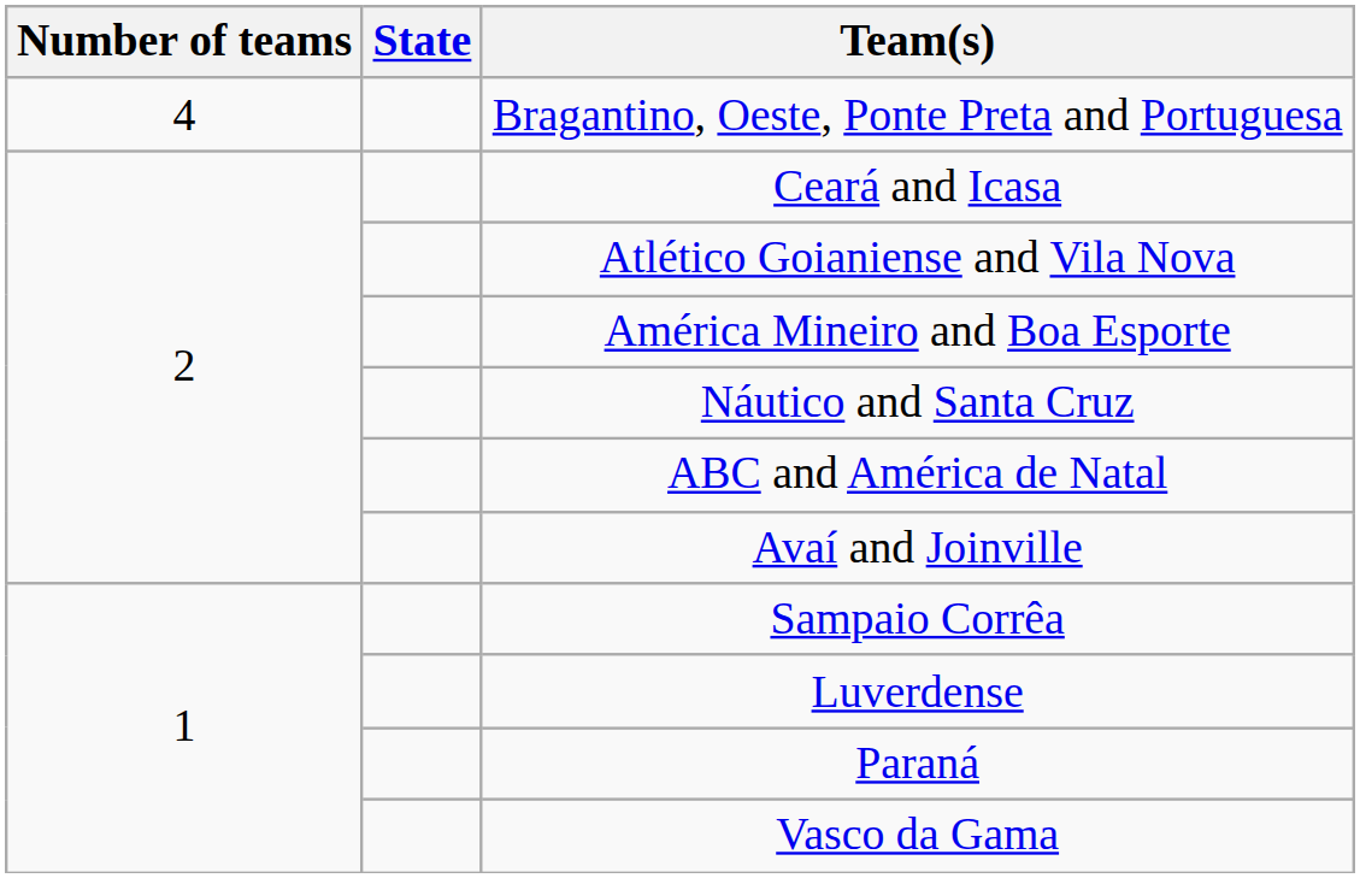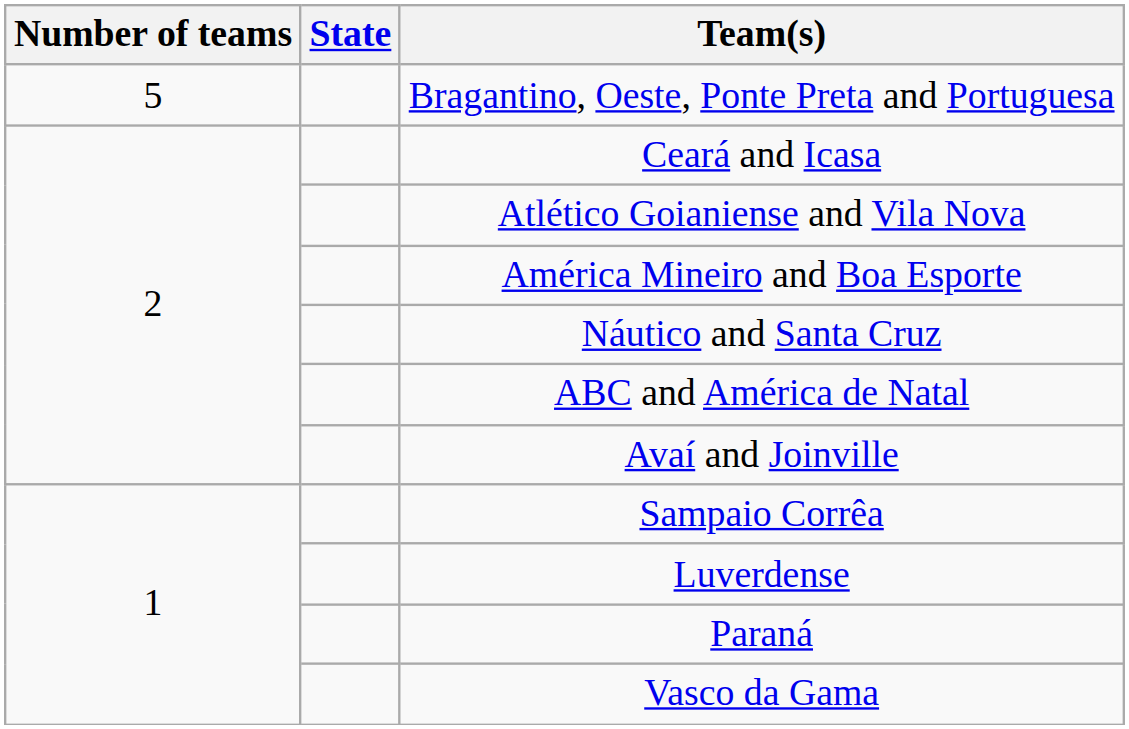 <table class="wikitable" style="text-align:center">
 <tr>
 <th>Number of teams</th>
 <th><a href='#'>State</a></th>
 <th>Team(s)</th>
 </tr>
 <tr>
-<td rowspan="1">4</td>
+<td rowspan="1">5</td>
 <td align="left"></td>
 <td><a href='#'>Bragantino</a>, <a href='#'>Oeste</a>, <a href='#'>Ponte Preta</a> and <a href='#'>Portuguesa</a></td>
 </tr>
 <tr>
 <td rowspan="6">2</td>
 <td align="left"></td>
 <td><a href='#'>Ceará</a> and <a href='#'>Icasa</a></td>
 </tr>
 <tr>
 <td align="left"></td>
 <td><a href='#'>Atlético Goianiense</a> and <a href='#'>Vila Nova</a></td>
 </tr>
 <tr>
 <td align="left"></td>
 <td><a href='#'>América Mineiro</a> and <a href='#'>Boa Esporte</a></td>
 </tr>
 <tr>
 <td align="left"></td>
 <td><a href='#'>Náutico</a> and <a href='#'>Santa Cruz</a></td>
 </tr>
 <tr>
 <td align="left"></td>
 <td><a href='#'>ABC</a> and <a href='#'>América de Natal</a></td>
 </tr>
 <tr>
 <td align="left"></td>
 <td><a href='#'>Avaí</a> and <a href='#'>Joinville</a></td>
 </tr>
 <tr>
 <td rowspan="4">1</td>
 <td align="left"></td>
 <td><a href='#'>Sampaio Corrêa</a></td>
 </tr>
 <tr>
 <td align="left"></td>
 <td><a href='#'>Luverdense</a></td>
 </tr>
 <tr>
 <td align="left"></td>
 <td><a href='#'>Paraná</a></td>
 </tr>
 <tr>
 <td align="left"></td>
 <td><a href='#'>Vasco da Gama</a></td>
 </tr>
 <tr>
 </tr>
 </table>
